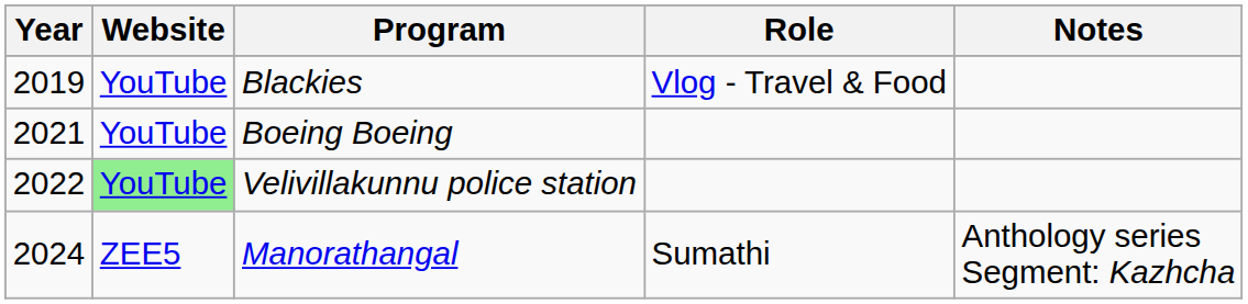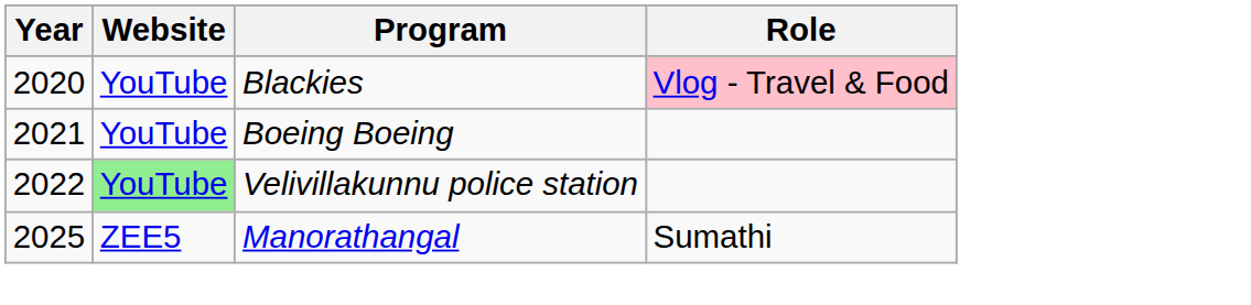 <table class="wikitable sortable">
 <tr>
 <th>Year</th>
 <th>Website</th>
 <th>Program</th>
 <th>Role</th>
-<th>Notes</th>
 </tr>
 <tr>
-<td>2019</td>
+<td>2020</td>
 <td><a href='#'>YouTube</a></td>
 <td><em>Blackies</em></td>
-<td><a href='#'>Vlog</a> - Travel & Food</td>
-<td></td>
+<td style="background: pink;"><a href='#'>Vlog</a> - Travel & Food</td>
 </tr>
 <tr>
 <td>2021</td>
 <td><a href='#'>YouTube</a></td>
 <td><em>Boeing Boeing</em></td>
-<td></td>
 <td></td>
 </tr>
 <tr>
 <td>2022</td>
 <td style="background: lightgreen;"><a href='#'>YouTube</a></td>
 <td><em>Velivillakunnu police station</em></td>
 <td></td>
-<td></td>
 </tr>
 <tr>
-<td>2024</td>
+<td>2025</td>
 <td><a href='#'>ZEE5</a></td>
 <td><em><a href='#'>Manorathangal</a></em></td>
 <td>Sumathi</td>
-<td>Anthology series <br>Segment: <em>Kazhcha</em></td>
 </tr>
 </table>
